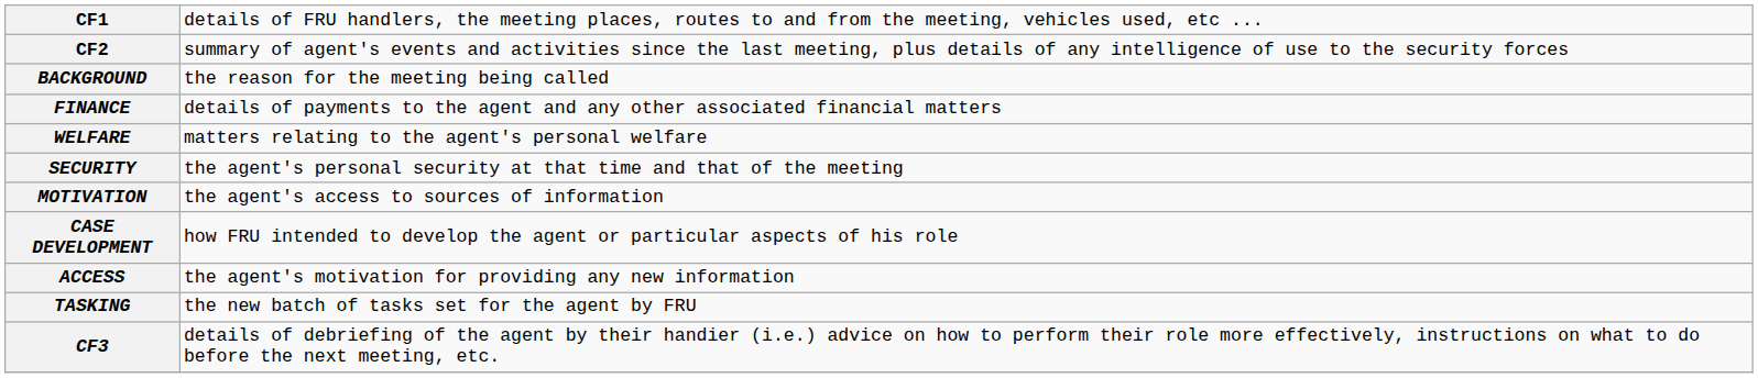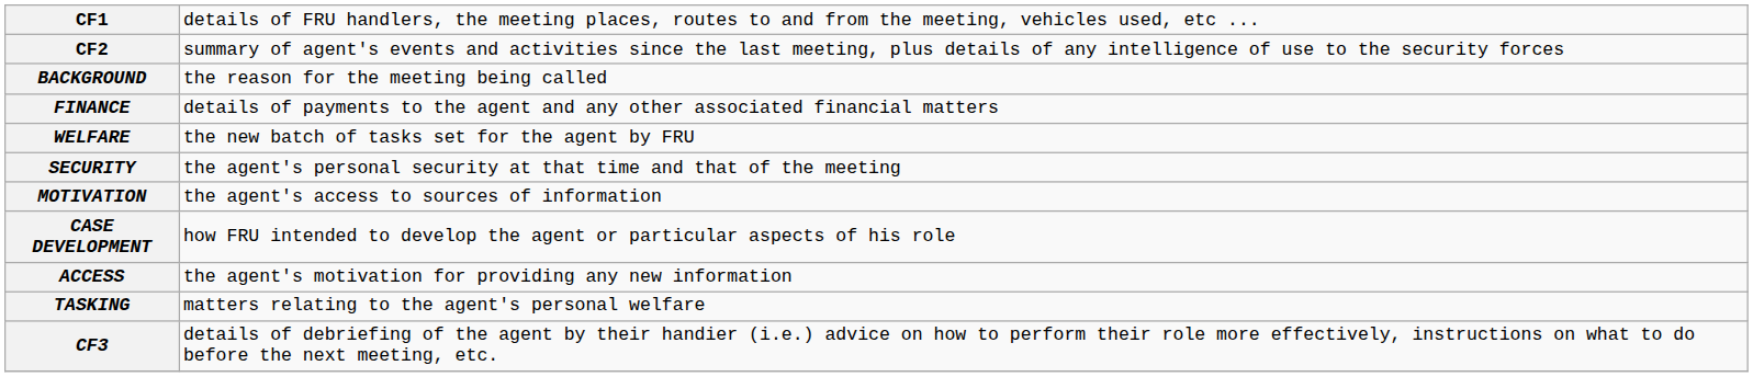 <table class="wikitable col1left">
 <tr>
 <th>CF1</th>
 <td>details of FRU handlers, the meeting places, routes to and from the meeting, vehicles used, etc ...</td>
 </tr>
 <tr>
 <th>CF2</th>
 <td>summary of agent's events and activities since the last meeting, plus details of any intelligence of use to the security forces</td>
 </tr>
 <tr>
 <th><em>BACKGROUND</em></th>
 <td>the reason for the meeting being called</td>
 </tr>
 <tr>
 <th><em>FINANCE</em></th>
 <td>details of payments to the agent and any other associated financial matters</td>
 </tr>
 <tr>
 <th><em>WELFARE</em></th>
-<td>matters relating to the agent's personal welfare</td>
+<td>the new batch of tasks set for the agent by FRU</td>
 </tr>
 <tr>
 <th><em>SECURITY</em></th>
 <td>the agent's personal security at that time and that of the meeting</td>
 </tr>
 <tr>
 <th><em>MOTIVATION</em></th>
 <td>the agent's access to sources of information</td>
 </tr>
 <tr>
 <th><em>CASE DEVELOPMENT</em></th>
 <td>how FRU intended to develop the agent or particular aspects of his role</td>
 </tr>
 <tr>
 <th><em>ACCESS</em></th>
 <td>the agent's motivation for providing any new information</td>
 </tr>
 <tr>
 <th><em>TASKING</em></th>
-<td>the new batch of tasks set for the agent by FRU</td>
+<td>matters relating to the agent's personal welfare</td>
 </tr>
 <tr>
 <th><em>CF3</em></th>
 <td>details of debriefing of the agent by their handier (i.e.) advice on how to perform their role more effectively, instructions on what to do before the next meeting, etc.</td>
 </tr>
 <tr>
 </tr>
 </table>
